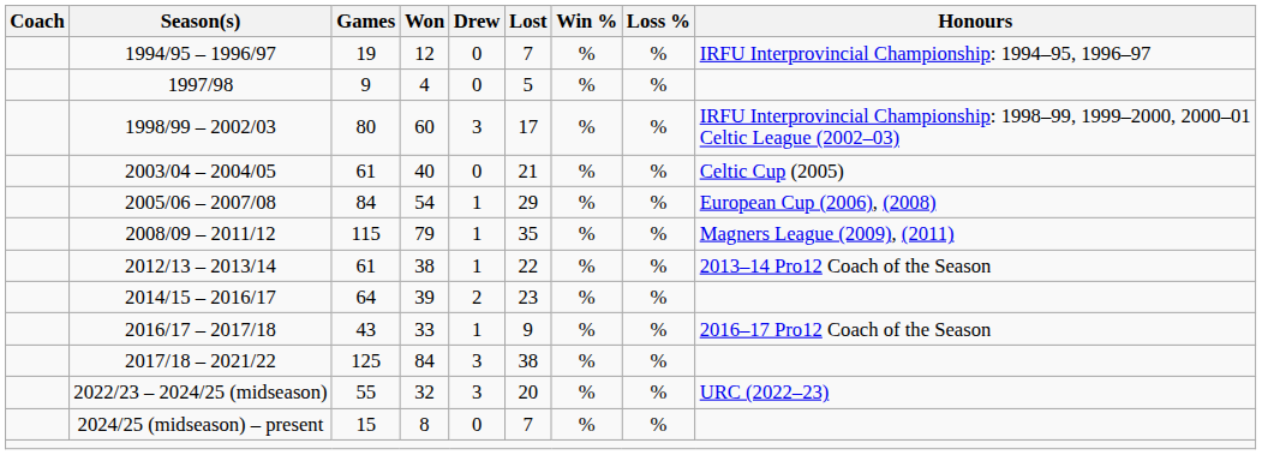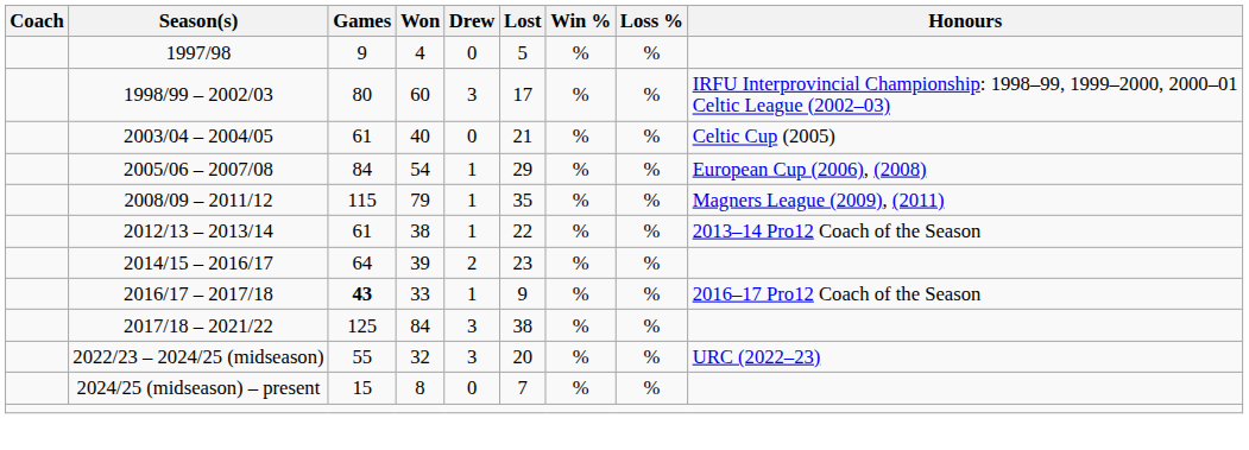 <table class="wikitable sortable" style="text-align:center;">
 <tr>
 <th>Coach</th>
 <th>Season(s)</th>
 <th>Games</th>
 <th>Won</th>
 <th>Drew</th>
 <th>Lost</th>
 <th>Win %</th>
 <th>Loss %</th>
 <th>Honours</th>
-</tr>
-<tr>
-<td style="text-align: left;"> </td>
-<td>1994/95 – 1996/97</td>
-<td>19</td>
-<td>12</td>
-<td>0</td>
-<td>7</td>
-<td>%</td>
-<td>%</td>
-<td style="text-align: left;"><a href='#'>IRFU Interprovincial Championship</a>: 1994–95, 1996–97</td>
 </tr>
 <tr>
 <td style="text-align: left;"> </td>
 <td>1997/98</td>
 <td>9</td>
 <td>4</td>
 <td>0</td>
 <td>5</td>
 <td>%</td>
 <td>%</td>
 <td></td>
 </tr>
 <tr>
 <td style="text-align: left;"> </td>
 <td>1998/99 – 2002/03</td>
 <td>80</td>
 <td>60</td>
 <td>3</td>
 <td>17</td>
 <td>%</td>
 <td>%</td>
 <td style="text-align: left;"><a href='#'>IRFU Interprovincial Championship</a>: 1998–99, 1999–2000, 2000–01<br><a href='#'>Celtic League (2002–03)</a></td>
 </tr>
 <tr>
 <td style="text-align: left;"> </td>
 <td>2003/04 – 2004/05</td>
 <td>61</td>
 <td>40</td>
 <td>0</td>
 <td>21</td>
 <td>%</td>
 <td>%</td>
 <td style="text-align: left;"><a href='#'>Celtic Cup</a> (2005)</td>
 </tr>
 <tr>
 <td style="text-align: left;"> </td>
 <td>2005/06 – 2007/08</td>
 <td>84</td>
 <td>54</td>
 <td>1</td>
 <td>29</td>
 <td>%</td>
 <td>%</td>
 <td style="text-align: left;"><a href='#'>European Cup (2006)</a>, <a href='#'>(2008)</a></td>
 </tr>
 <tr>
 <td style="text-align: left;"> </td>
 <td>2008/09 – 2011/12</td>
 <td>115</td>
 <td>79</td>
 <td>1</td>
 <td>35</td>
 <td>%</td>
 <td>%</td>
 <td style="text-align: left;"><a href='#'>Magners League (2009)</a>, <a href='#'>(2011)</a></td>
 </tr>
 <tr>
 <td style="text-align: left;"> </td>
 <td>2012/13 – 2013/14</td>
 <td>61</td>
 <td>38</td>
 <td>1</td>
 <td>22</td>
 <td>%</td>
 <td>%</td>
 <td style="text-align: left;"><a href='#'>2013–14 Pro12</a> Coach of the Season</td>
 </tr>
 <tr>
 <td style="text-align: left;"> </td>
 <td>2014/15 – 2016/17</td>
 <td>64</td>
 <td>39</td>
 <td>2</td>
 <td>23</td>
 <td>%</td>
 <td>%</td>
 <td></td>
 </tr>
 <tr>
 <td style="text-align: left;"> </td>
 <td>2016/17 – 2017/18</td>
-<td>43</td>
+<td><strong>43</strong></td>
 <td>33</td>
 <td>1</td>
 <td>9</td>
 <td>%</td>
 <td>%</td>
 <td style="text-align: left;"><a href='#'>2016–17 Pro12</a> Coach of the Season</td>
 </tr>
 <tr>
 <td style="text-align: left;"> </td>
 <td>2017/18 – 2021/22</td>
 <td>125</td>
 <td>84</td>
 <td>3</td>
 <td>38</td>
 <td>%</td>
 <td>%</td>
 </tr>
 <tr>
 <td style="text-align: left;"> </td>
 <td>2022/23 – 2024/25 (midseason)</td>
 <td>55</td>
 <td>32</td>
 <td>3</td>
 <td>20</td>
 <td>%</td>
 <td>%</td>
 <td style="text-align: left;"><a href='#'>URC (2022–23)</a></td>
 </tr>
 <tr>
 <td style="text-align: left;"> </td>
 <td>2024/25 (midseason) – present</td>
 <td>15</td>
 <td>8</td>
 <td>0</td>
 <td>7</td>
 <td>%</td>
 <td>%</td>
 <td style="text-align: left;"></td>
 </tr>
 <tr |align=left|>
 <td colspan="9" style="border:0px"></td>
 </tr>
 </table>
